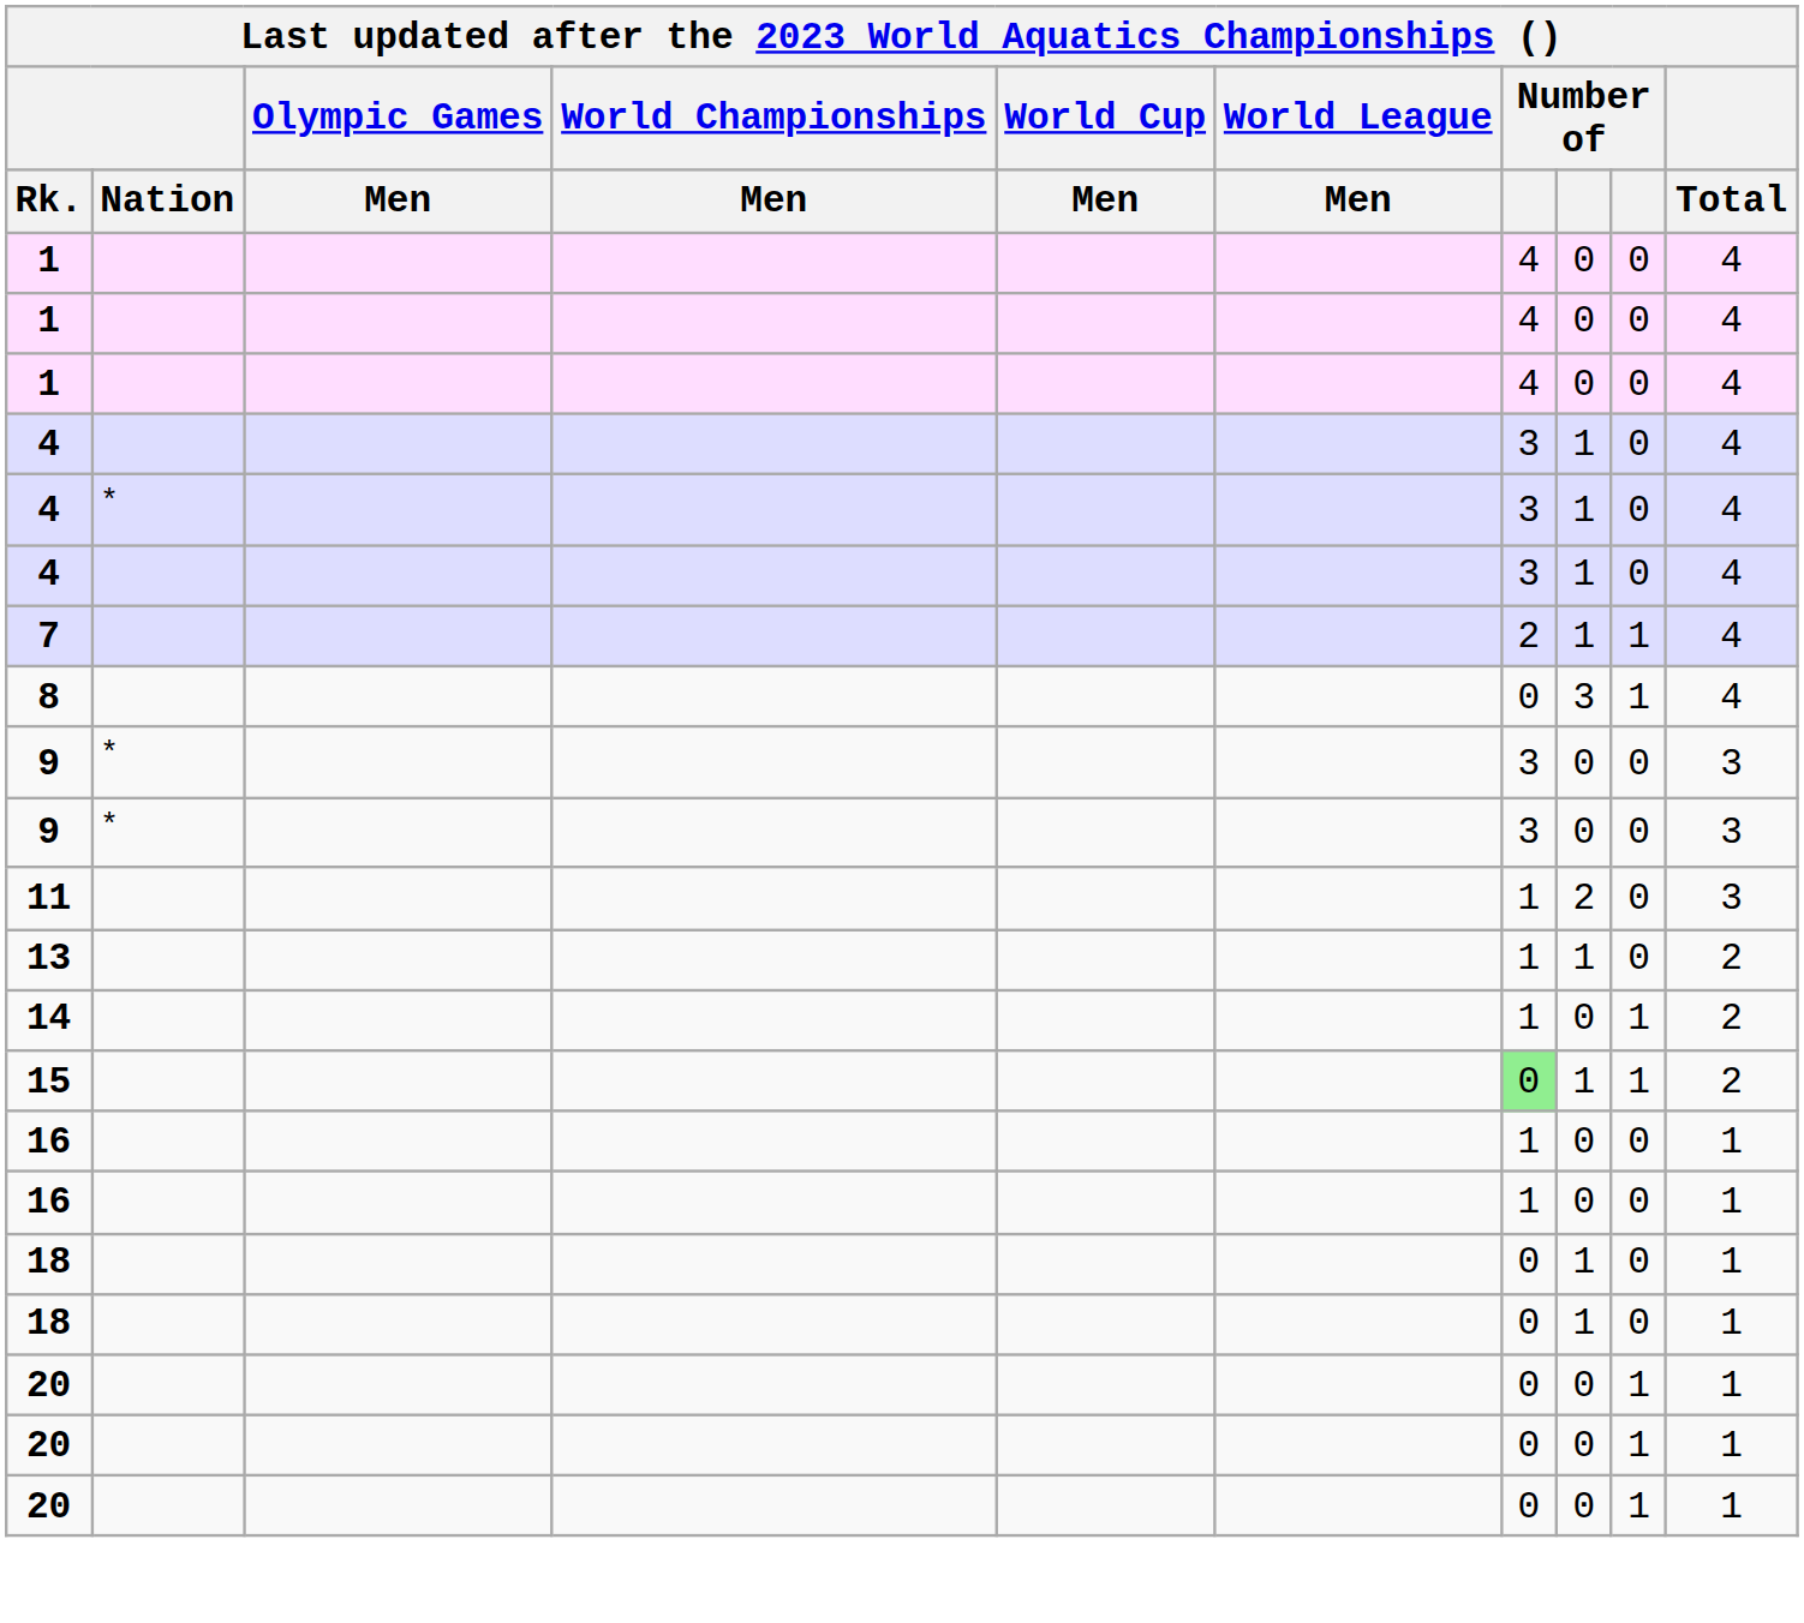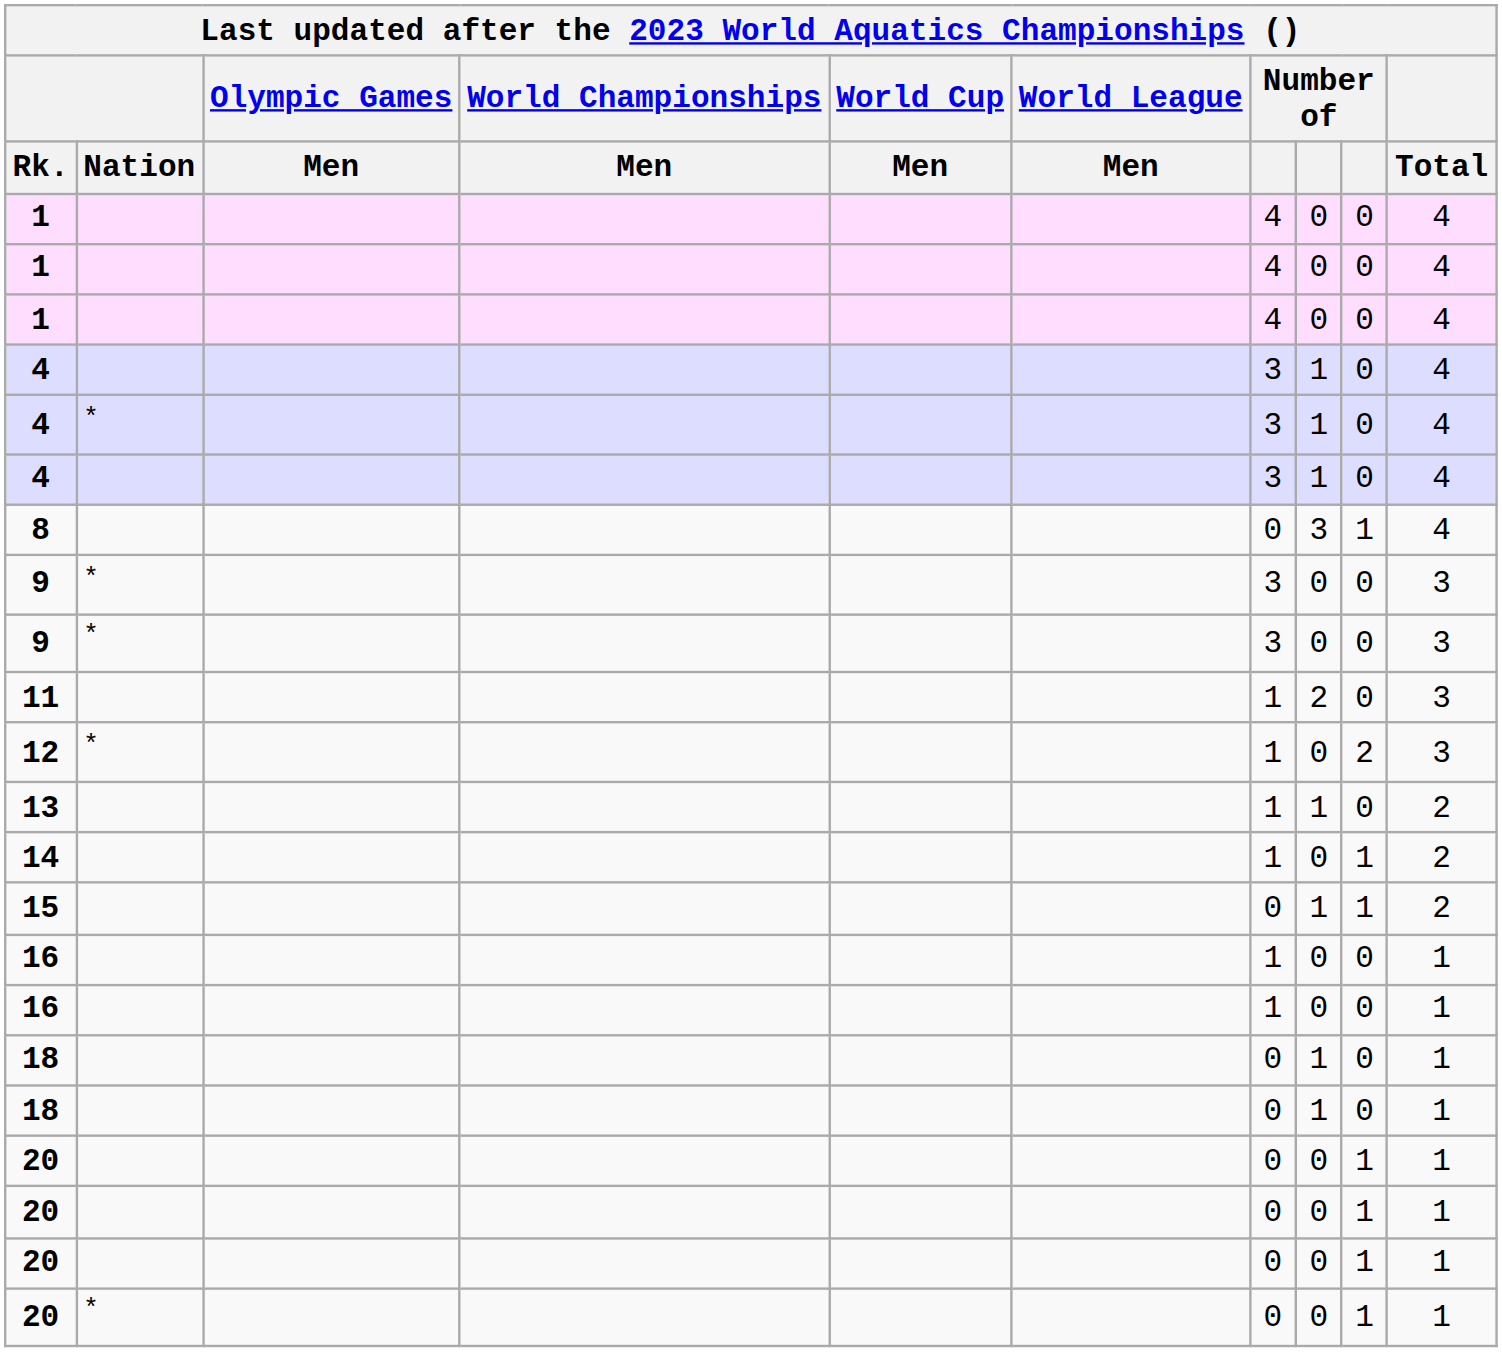 <table class="wikitable" style="margin-top: 0em; text-align: center; font-size: 100%;">
 <tr>
 <th colspan="10">Last updated after the <a href='#'>2023 World Aquatics Championships</a> ()</th>
 </tr>
 <tr>
 <th colspan="2"></th>
 <th><a href='#'>Olympic Games</a></th>
 <th><a href='#'>World Championships</a></th>
 <th><a href='#'>World Cup</a></th>
 <th><a href='#'>World League</a></th>
 <th colspan="3">Number of</th>
 <th></th>
 </tr>
 <tr>
 <th style="width: 1em;">Rk.</th>
 <th>Nation</th>
 <th>Men</th>
 <th>Men</th>
 <th>Men</th>
 <th>Men</th>
 <th style="width: 1em;"></th>
 <th style="width: 1em;"></th>
 <th style="width: 1em;"></th>
 <th style="width: 1em;">Total</th>
 </tr>
 <tr style="background: #fdf;">
 <td><strong>1</strong></td>
 <td style="text-align: left;"></td>
 <td></td>
 <td></td>
 <td></td>
 <td></td>
 <td>4</td>
 <td>0</td>
 <td>0</td>
 <td>4</td>
 </tr>
 <tr style="background: #fdf;">
 <td><strong>1</strong></td>
 <td style="text-align: left;"></td>
 <td></td>
 <td></td>
 <td></td>
 <td></td>
 <td>4</td>
 <td>0</td>
 <td>0</td>
 <td>4</td>
 </tr>
 <tr style="background: #fdf;">
 <td><strong>1</strong></td>
 <td style="text-align: left;"></td>
 <td></td>
 <td></td>
 <td></td>
 <td></td>
 <td>4</td>
 <td>0</td>
 <td>0</td>
 <td>4</td>
 </tr>
 <tr style="background: #ddf;">
 <td><strong>4</strong></td>
 <td style="text-align: left;"></td>
 <td></td>
 <td></td>
 <td></td>
 <td></td>
 <td>3</td>
 <td>1</td>
 <td>0</td>
 <td>4</td>
 </tr>
 <tr style="background: #ddf;">
 <td><strong>4</strong></td>
 <td style="text-align: left;"><em></em><sup>*</sup></td>
 <td></td>
 <td></td>
 <td></td>
 <td></td>
 <td>3</td>
 <td>1</td>
 <td>0</td>
 <td>4</td>
 </tr>
 <tr style="background: #ddf;">
 <td><strong>4</strong></td>
 <td style="text-align: left;"></td>
 <td></td>
 <td></td>
 <td></td>
 <td></td>
 <td>3</td>
 <td>1</td>
 <td>0</td>
 <td>4</td>
 </tr>
-<tr style="background: #ddf;">
-<td><strong>7</strong></td>
-<td style="text-align: left;"></td>
-<td></td>
-<td></td>
-<td></td>
-<td></td>
-<td>2</td>
-<td>1</td>
-<td>1</td>
-<td>4</td>
-</tr>
 <tr>
 <td><strong>8</strong></td>
 <td style="text-align: left;"></td>
 <td></td>
 <td></td>
 <td></td>
 <td></td>
 <td>0</td>
 <td>3</td>
 <td>1</td>
 <td>4</td>
 </tr>
 <tr>
 <td><strong>9</strong></td>
 <td style="text-align: left;"><em></em><sup>*</sup></td>
 <td></td>
 <td></td>
 <td></td>
 <td></td>
 <td>3</td>
 <td>0</td>
 <td>0</td>
 <td>3</td>
 </tr>
 <tr>
 <td><strong>9</strong></td>
 <td style="text-align: left;"><em></em><sup>*</sup></td>
 <td></td>
 <td></td>
 <td></td>
 <td></td>
 <td>3</td>
 <td>0</td>
 <td>0</td>
 <td>3</td>
 </tr>
 <tr>
 <td><strong>11</strong></td>
 <td style="text-align: left;"></td>
 <td></td>
 <td></td>
 <td></td>
 <td></td>
 <td>1</td>
 <td>2</td>
 <td>0</td>
 <td>3</td>
 </tr>
 <tr>
+<td><strong>12</strong></td>
+<td style="text-align: left;"><em></em><sup>*</sup></td>
+<td></td>
+<td></td>
+<td></td>
+<td></td>
+<td>1</td>
+<td>0</td>
+<td>2</td>
+<td>3</td>
+</tr>
+<tr>
 <td><strong>13</strong></td>
 <td style="text-align: left;"></td>
 <td></td>
 <td></td>
 <td></td>
 <td></td>
 <td>1</td>
 <td>1</td>
 <td>0</td>
 <td>2</td>
 </tr>
 <tr>
 <td><strong>14</strong></td>
 <td style="text-align: left;"></td>
 <td></td>
 <td></td>
 <td></td>
 <td></td>
 <td>1</td>
 <td>0</td>
 <td>1</td>
 <td>2</td>
 </tr>
 <tr>
 <td><strong>15</strong></td>
 <td style="text-align: left;"></td>
 <td></td>
 <td></td>
 <td></td>
 <td></td>
-<td style="background: lightgreen;">0</td>
+<td>0</td>
 <td>1</td>
 <td>1</td>
 <td>2</td>
 </tr>
 <tr>
 <td><strong>16</strong></td>
 <td style="text-align: left;"></td>
 <td></td>
 <td></td>
 <td></td>
 <td></td>
 <td>1</td>
 <td>0</td>
 <td>0</td>
 <td>1</td>
 </tr>
 <tr>
 <td><strong>16</strong></td>
 <td style="text-align: left;"></td>
 <td></td>
 <td></td>
 <td></td>
 <td></td>
 <td>1</td>
 <td>0</td>
 <td>0</td>
 <td>1</td>
 </tr>
 <tr>
 <td><strong>18</strong></td>
 <td style="text-align: left;"></td>
 <td></td>
 <td></td>
 <td></td>
 <td></td>
 <td>0</td>
 <td>1</td>
 <td>0</td>
 <td>1</td>
 </tr>
 <tr>
 <td><strong>18</strong></td>
 <td style="text-align: left;"></td>
 <td></td>
 <td></td>
 <td></td>
 <td></td>
 <td>0</td>
 <td>1</td>
 <td>0</td>
 <td>1</td>
 </tr>
 <tr>
 <td><strong>20</strong></td>
 <td style="text-align: left;"></td>
 <td></td>
 <td></td>
 <td></td>
 <td></td>
 <td>0</td>
 <td>0</td>
 <td>1</td>
 <td>1</td>
 </tr>
 <tr>
 <td><strong>20</strong></td>
 <td style="text-align: left;"></td>
 <td></td>
 <td></td>
 <td></td>
 <td></td>
 <td>0</td>
 <td>0</td>
 <td>1</td>
 <td>1</td>
 </tr>
 <tr>
 <td><strong>20</strong></td>
 <td style="text-align: left;"></td>
 <td></td>
 <td></td>
 <td></td>
 <td></td>
 <td>0</td>
 <td>0</td>
 <td>1</td>
 <td>1</td>
 </tr>
+<tr>
+<td><strong>20</strong></td>
+<td style="text-align: left;"><em></em><sup>*</sup></td>
+<td></td>
+<td></td>
+<td></td>
+<td></td>
+<td>0</td>
+<td>0</td>
+<td>1</td>
+<td>1</td>
+</tr>
 </table>
